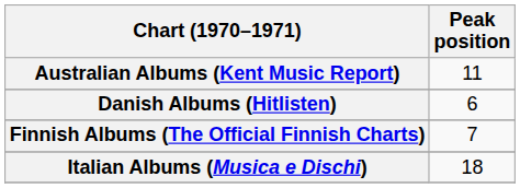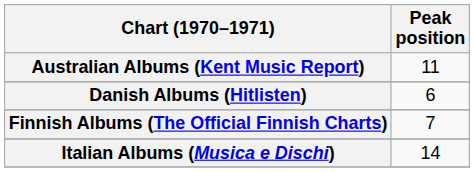 <table class="wikitable sortable plainrowheaders">
 <tr>
 <th>Chart (1970–1971)</th>
 <th>Peak<br>position</th>
 </tr>
 <tr>
 <th scope="row">Australian Albums (<a href='#'>Kent Music Report</a>)</th>
 <td align="center">11</td>
 </tr>
 <tr>
 </tr>
 <tr>
 <th scope="row">Danish Albums (<a href='#'>Hitlisten</a>) </th>
 <td align="center">6</td>
 </tr>
 <tr>
 </tr>
 <tr>
 <th scope="row">Finnish Albums (<a href='#'>The Official Finnish Charts</a>)</th>
 <td align="center">7</td>
 </tr>
 <tr>
 </tr>
 <tr>
 <th scope="row">Italian Albums (<em><a href='#'>Musica e Dischi</a></em>)</th>
-<td align="center">18</td>
+<td align="center">14</td>
 </tr>
 <tr>
 </tr>
 <tr>
 </tr>
 <tr>
 </tr>
 </table>
